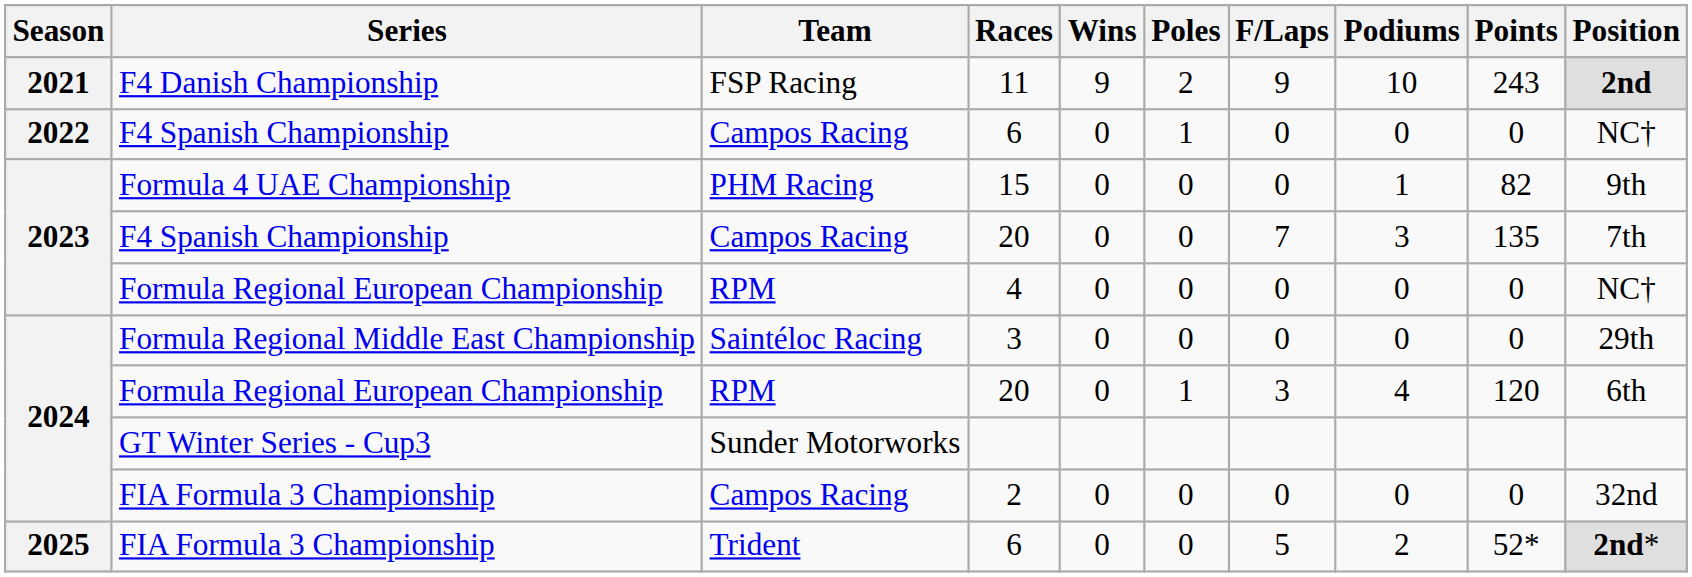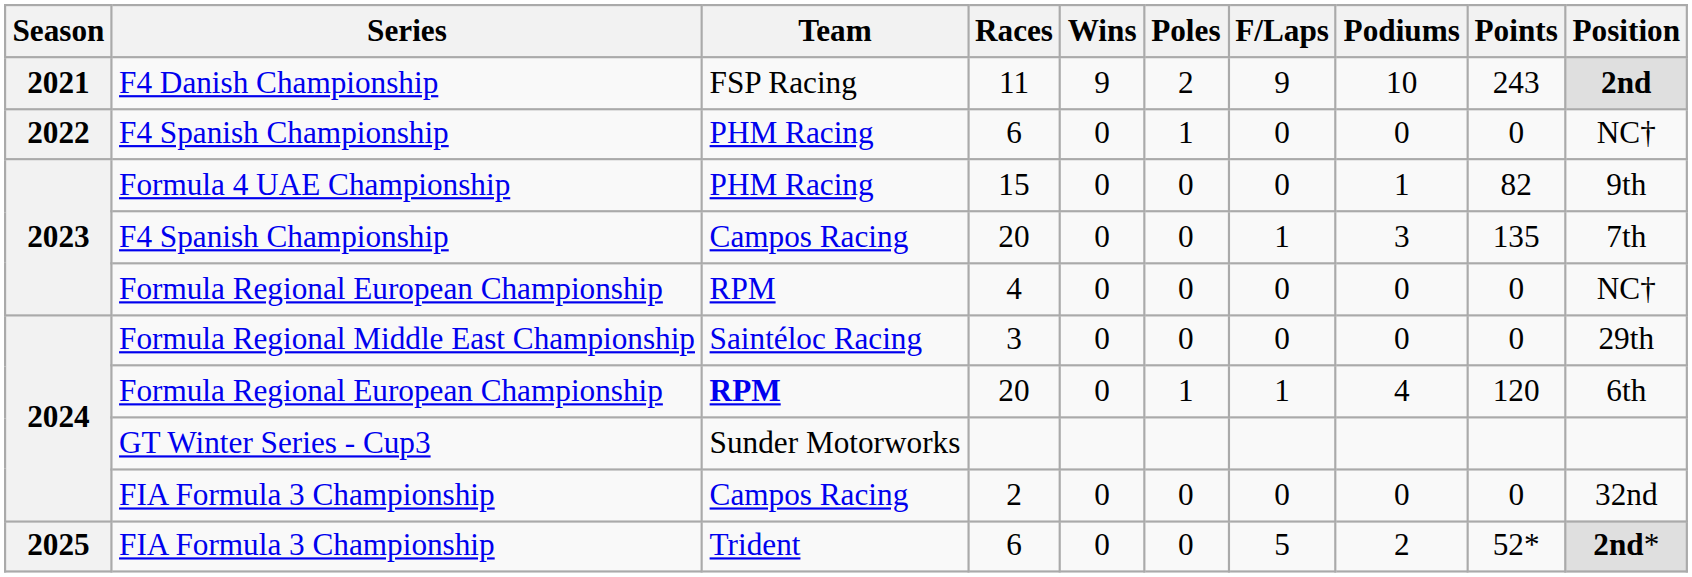 <table class="wikitable" style="font-size: 90%; text-align:center;">
 <tr>
 <th>Season</th>
 <th>Series</th>
 <th>Team</th>
 <th>Races</th>
 <th>Wins</th>
 <th>Poles</th>
 <th>F/Laps</th>
 <th>Podiums</th>
 <th>Points</th>
 <th>Position</th>
 </tr>
 <tr>
 <th>2021</th>
 <td style="text-align:left;"><a href='#'>F4 Danish Championship</a></td>
 <td style="text-align:left;">FSP Racing</td>
 <td>11</td>
 <td>9</td>
 <td>2</td>
 <td>9</td>
 <td>10</td>
 <td>243</td>
 <td style="background:#DFDFDF;"><strong>2nd</strong></td>
 </tr>
 <tr>
 <th>2022</th>
 <td style="text-align:left;"><a href='#'>F4 Spanish Championship</a></td>
-<td style="text-align:left;"><a href='#'>Campos Racing</a></td>
+<td style="text-align:left;"><a href='#'>PHM Racing</a></td>
 <td>6</td>
 <td>0</td>
 <td>1</td>
 <td>0</td>
 <td>0</td>
 <td>0</td>
 <td>NC†</td>
 </tr>
 <tr>
 <th rowspan="3">2023</th>
 <td style="text-align:left;"><a href='#'>Formula 4 UAE Championship</a></td>
 <td style="text-align:left;"><a href='#'>PHM Racing</a></td>
 <td>15</td>
 <td>0</td>
 <td>0</td>
 <td>0</td>
 <td>1</td>
 <td>82</td>
 <td>9th</td>
 </tr>
 <tr>
 <td style="text-align:left;"><a href='#'>F4 Spanish Championship</a></td>
 <td style="text-align:left;"><a href='#'>Campos Racing</a></td>
 <td>20</td>
 <td>0</td>
 <td>0</td>
-<td>7</td>
+<td>1</td>
 <td>3</td>
 <td>135</td>
 <td>7th</td>
 </tr>
 <tr>
 <td style="text-align:left;"><a href='#'>Formula Regional European Championship</a></td>
 <td style="text-align:left;"><a href='#'>RPM</a></td>
 <td>4</td>
 <td>0</td>
 <td>0</td>
 <td>0</td>
 <td>0</td>
 <td>0</td>
 <td>NC†</td>
 </tr>
 <tr>
 <th rowspan="4">2024</th>
 <td style="text-align:left;"><a href='#'>Formula Regional Middle East Championship</a></td>
 <td style="text-align:left;"><a href='#'>Saintéloc Racing</a></td>
 <td>3</td>
 <td>0</td>
 <td>0</td>
 <td>0</td>
 <td>0</td>
 <td>0</td>
 <td>29th</td>
 </tr>
 <tr>
 <td style="text-align:left;"><a href='#'>Formula Regional European Championship</a></td>
-<td style="text-align:left;"><a href='#'>RPM</a></td>
+<td style="text-align:left;"><strong><a href='#'>RPM</a></strong></td>
 <td>20</td>
 <td>0</td>
 <td>1</td>
-<td>3</td>
+<td>1</td>
 <td>4</td>
 <td>120</td>
 <td>6th</td>
 </tr>
 <tr>
 <td style="text-align:left;"><a href='#'>GT Winter Series - Cup3</a></td>
 <td style="text-align:left;">Sunder Motorworks</td>
 <td></td>
 <td></td>
 <td></td>
 <td></td>
 <td></td>
 <td></td>
 <td></td>
 </tr>
 <tr>
 <td style="text-align:left;"><a href='#'>FIA Formula 3 Championship</a></td>
 <td style="text-align:left;"><a href='#'>Campos Racing</a></td>
 <td>2</td>
 <td>0</td>
 <td>0</td>
 <td>0</td>
 <td>0</td>
 <td>0</td>
 <td>32nd</td>
 </tr>
 <tr>
 <th>2025</th>
 <td style="text-align:left;"><a href='#'>FIA Formula 3 Championship</a></td>
 <td style="text-align:left;"><a href='#'>Trident</a></td>
 <td>6</td>
 <td>0</td>
 <td>0</td>
 <td>5</td>
 <td>2</td>
 <td>52*</td>
 <td style=background:#DFDFDF;><strong>2nd</strong>*</td>
 </tr>
 </table>
